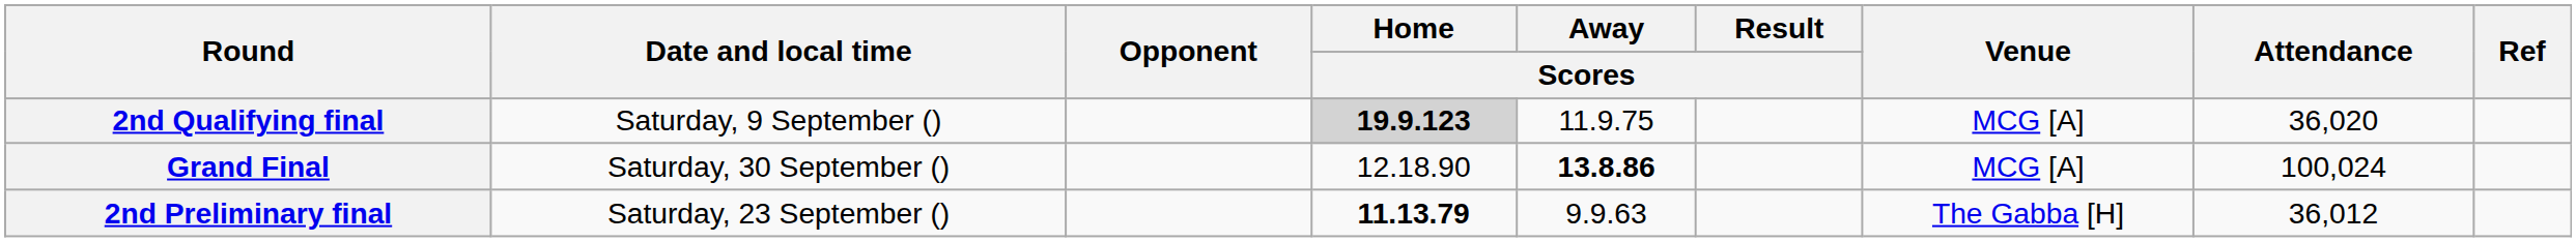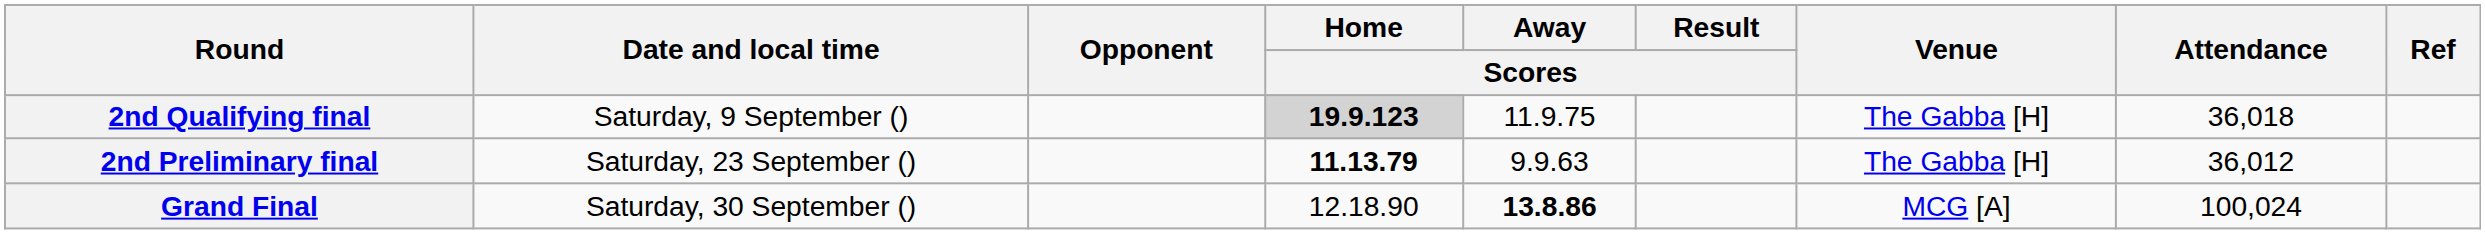 <table class="wikitable plainrowheaders" style="font-size:90%; width:100%; text-align:center;">
 <tr>
 <th rowspan="2" scope="col">Round</th>
 <th rowspan="2" scope="col">Date and local time</th>
 <th rowspan="2" scope="col">Opponent</th>
 <th scope="col">Home</th>
 <th scope="col">Away</th>
 <th scope="col">Result</th>
 <th rowspan="2" scope="col">Venue</th>
 <th rowspan="2" scope="col">Attendance</th>
 <th rowspan="2" scope="col" class="unsortable">Ref</th>
 </tr>
 <tr>
 <th colspan="3" scope="col">Scores</th>
 </tr>
 <tr>
 <th><a href='#'>2nd Qualifying final</a></th>
 <td>Saturday, 9 September ()</td>
 <td></td>
 <td style="background: lightgrey;"><strong>19.9.123</strong></td>
 <td>11.9.75</td>
 <td></td>
-<td><a href='#'>MCG</a> [A]</td>
-<td>36,020</td>
+<td><a href='#'>The Gabba</a> [H]</td>
+<td>36,018</td>
+<td></td>
+</tr>
+<tr>
+<th><a href='#'>2nd Preliminary final</a></th>
+<td>Saturday, 23 September ()</td>
+<td></td>
+<td><strong>11.13.79</strong></td>
+<td>9.9.63</td>
+<td></td>
+<td><a href='#'>The Gabba</a> [H]</td>
+<td>36,012</td>
 <td></td>
 </tr>
 <tr>
 <th><a href='#'>Grand Final</a></th>
 <td>Saturday, 30 September ()</td>
 <td></td>
 <td>12.18.90</td>
 <td><strong>13.8.86</strong></td>
 <td></td>
 <td><a href='#'>MCG</a> [A]</td>
 <td>100,024</td>
 <td></td>
 </tr>
-<tr>
-<th><a href='#'>2nd Preliminary final</a></th>
-<td>Saturday, 23 September ()</td>
-<td></td>
-<td><strong>11.13.79</strong></td>
-<td>9.9.63</td>
-<td></td>
-<td><a href='#'>The Gabba</a> [H]</td>
-<td>36,012</td>
-<td></td>
-</tr>
 </table>
